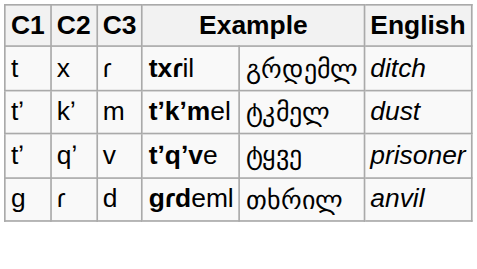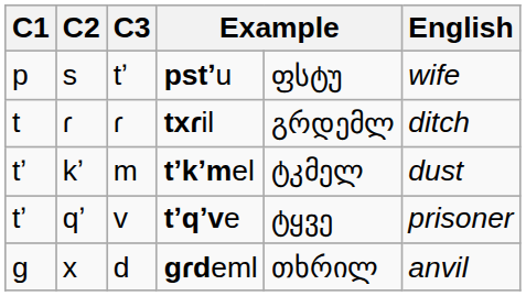 <table class="wikitable">
 <tr>
 <th>C1</th>
 <th>C2</th>
 <th>C3</th>
 <th colspan="2">Example</th>
 <th>English</th>
 </tr>
 <tr>
+<td>p</td>
+<td>s</td>
+<td>tʼ</td>
+<td><strong>pstʼ</strong>u</td>
+<td>ფსტუ</td>
+<td><em>wife</em></td>
+</tr>
+<tr>
 <td>t</td>
-<td>x</td>
+<td>ɾ</td>
 <td>ɾ</td>
 <td><strong>txɾ</strong>il</td>
 <td>გრდემლ</td>
 <td><em>ditch</em></td>
 </tr>
 <tr>
 <td>tʼ</td>
 <td>kʼ</td>
 <td>m</td>
 <td><strong>tʼkʼm</strong>el</td>
 <td>ტკმელ</td>
 <td><em>dust</em></td>
 </tr>
 <tr>
 <td>tʼ</td>
 <td>qʼ</td>
 <td>v</td>
 <td><strong>tʼqʼv</strong>e</td>
 <td>ტყვე</td>
 <td><em>prisoner</em></td>
 </tr>
 <tr>
 <td>g</td>
-<td>ɾ</td>
+<td>x</td>
 <td>d</td>
 <td><strong>gɾd</strong>eml</td>
 <td>თხრილ</td>
 <td><em>anvil</em></td>
 </tr>
 </table>
